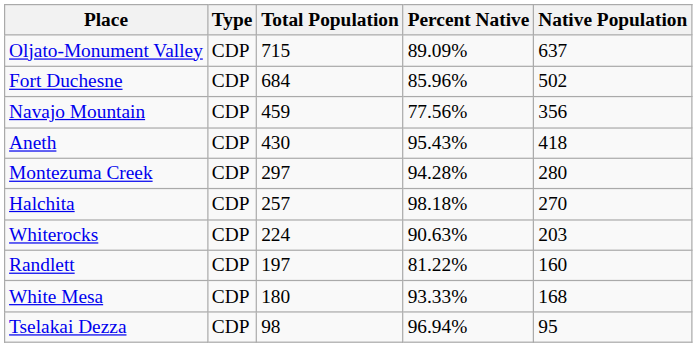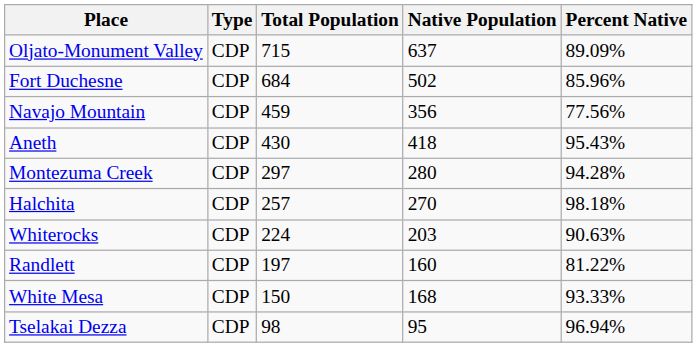 <table class="wikitable sortable">
 <tr>
 <th>Place</th>
 <th>Type</th>
 <th>Total Population</th>
+<th>Native Population</th>
 <th>Percent Native</th>
-<th>Native Population</th>
 </tr>
 <tr>
 <td><a href='#'>Oljato-Monument Valley</a></td>
 <td>CDP</td>
 <td>715</td>
+<td>637</td>
 <td>89.09%</td>
-<td>637</td>
 </tr>
 <tr>
 <td><a href='#'>Fort Duchesne</a></td>
 <td>CDP</td>
 <td>684</td>
+<td>502</td>
 <td>85.96%</td>
-<td>502</td>
 </tr>
 <tr>
 <td><a href='#'>Navajo Mountain</a></td>
 <td>CDP</td>
 <td>459</td>
+<td>356</td>
 <td>77.56%</td>
-<td>356</td>
 </tr>
 <tr>
 <td><a href='#'>Aneth</a></td>
 <td>CDP</td>
 <td>430</td>
+<td>418</td>
 <td>95.43%</td>
-<td>418</td>
 </tr>
 <tr>
 <td><a href='#'>Montezuma Creek</a></td>
 <td>CDP</td>
 <td>297</td>
+<td>280</td>
 <td>94.28%</td>
-<td>280</td>
 </tr>
 <tr>
 <td><a href='#'>Halchita</a></td>
 <td>CDP</td>
 <td>257</td>
+<td>270</td>
 <td>98.18%</td>
-<td>270</td>
 </tr>
 <tr>
 <td><a href='#'>Whiterocks</a></td>
 <td>CDP</td>
 <td>224</td>
+<td>203</td>
 <td>90.63%</td>
-<td>203</td>
 </tr>
 <tr>
 <td><a href='#'>Randlett</a></td>
 <td>CDP</td>
 <td>197</td>
+<td>160</td>
 <td>81.22%</td>
-<td>160</td>
 </tr>
 <tr>
 <td><a href='#'>White Mesa</a></td>
 <td>CDP</td>
-<td>180</td>
+<td>150</td>
+<td>168</td>
 <td>93.33%</td>
-<td>168</td>
 </tr>
 <tr>
 <td><a href='#'>Tselakai Dezza</a></td>
 <td>CDP</td>
 <td>98</td>
+<td>95</td>
 <td>96.94%</td>
-<td>95</td>
 </tr>
 </table>
